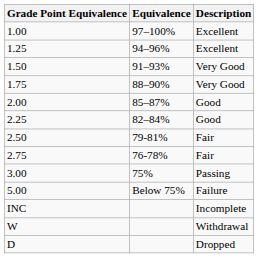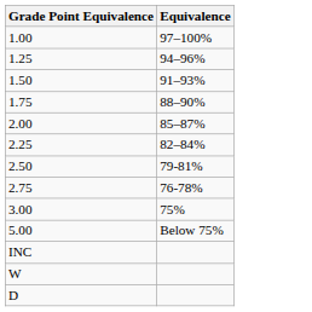 <table class="wikitable">
 <tr>
 <th>Grade Point Equivalence</th>
 <th>Equivalence</th>
-<th>Description</th>
 </tr>
 <tr>
 <td>1.00</td>
 <td>97–100%</td>
-<td>Excellent</td>
 </tr>
 <tr>
 <td>1.25</td>
 <td>94–96%</td>
-<td>Excellent</td>
 </tr>
 <tr>
 <td>1.50</td>
 <td>91–93%</td>
-<td>Very Good</td>
 </tr>
 <tr>
 <td>1.75</td>
 <td>88–90%</td>
-<td>Very Good</td>
 </tr>
 <tr>
 <td>2.00</td>
 <td>85–87%</td>
-<td>Good</td>
 </tr>
 <tr>
 <td>2.25</td>
 <td>82–84%</td>
-<td>Good</td>
 </tr>
 <tr>
 <td>2.50</td>
 <td>79-81%</td>
-<td>Fair</td>
 </tr>
 <tr>
 <td>2.75</td>
 <td>76-78%</td>
-<td>Fair</td>
 </tr>
 <tr>
 <td>3.00</td>
 <td>75%</td>
-<td>Passing</td>
 </tr>
 <tr>
 <td>5.00</td>
 <td>Below 75%</td>
-<td>Failure</td>
 </tr>
 <tr>
 <td>INC</td>
 <td></td>
-<td>Incomplete</td>
 </tr>
 <tr>
 <td>W</td>
 <td></td>
-<td>Withdrawal</td>
 </tr>
 <tr>
 <td>D</td>
 <td></td>
-<td>Dropped</td>
 </tr>
 </table>
